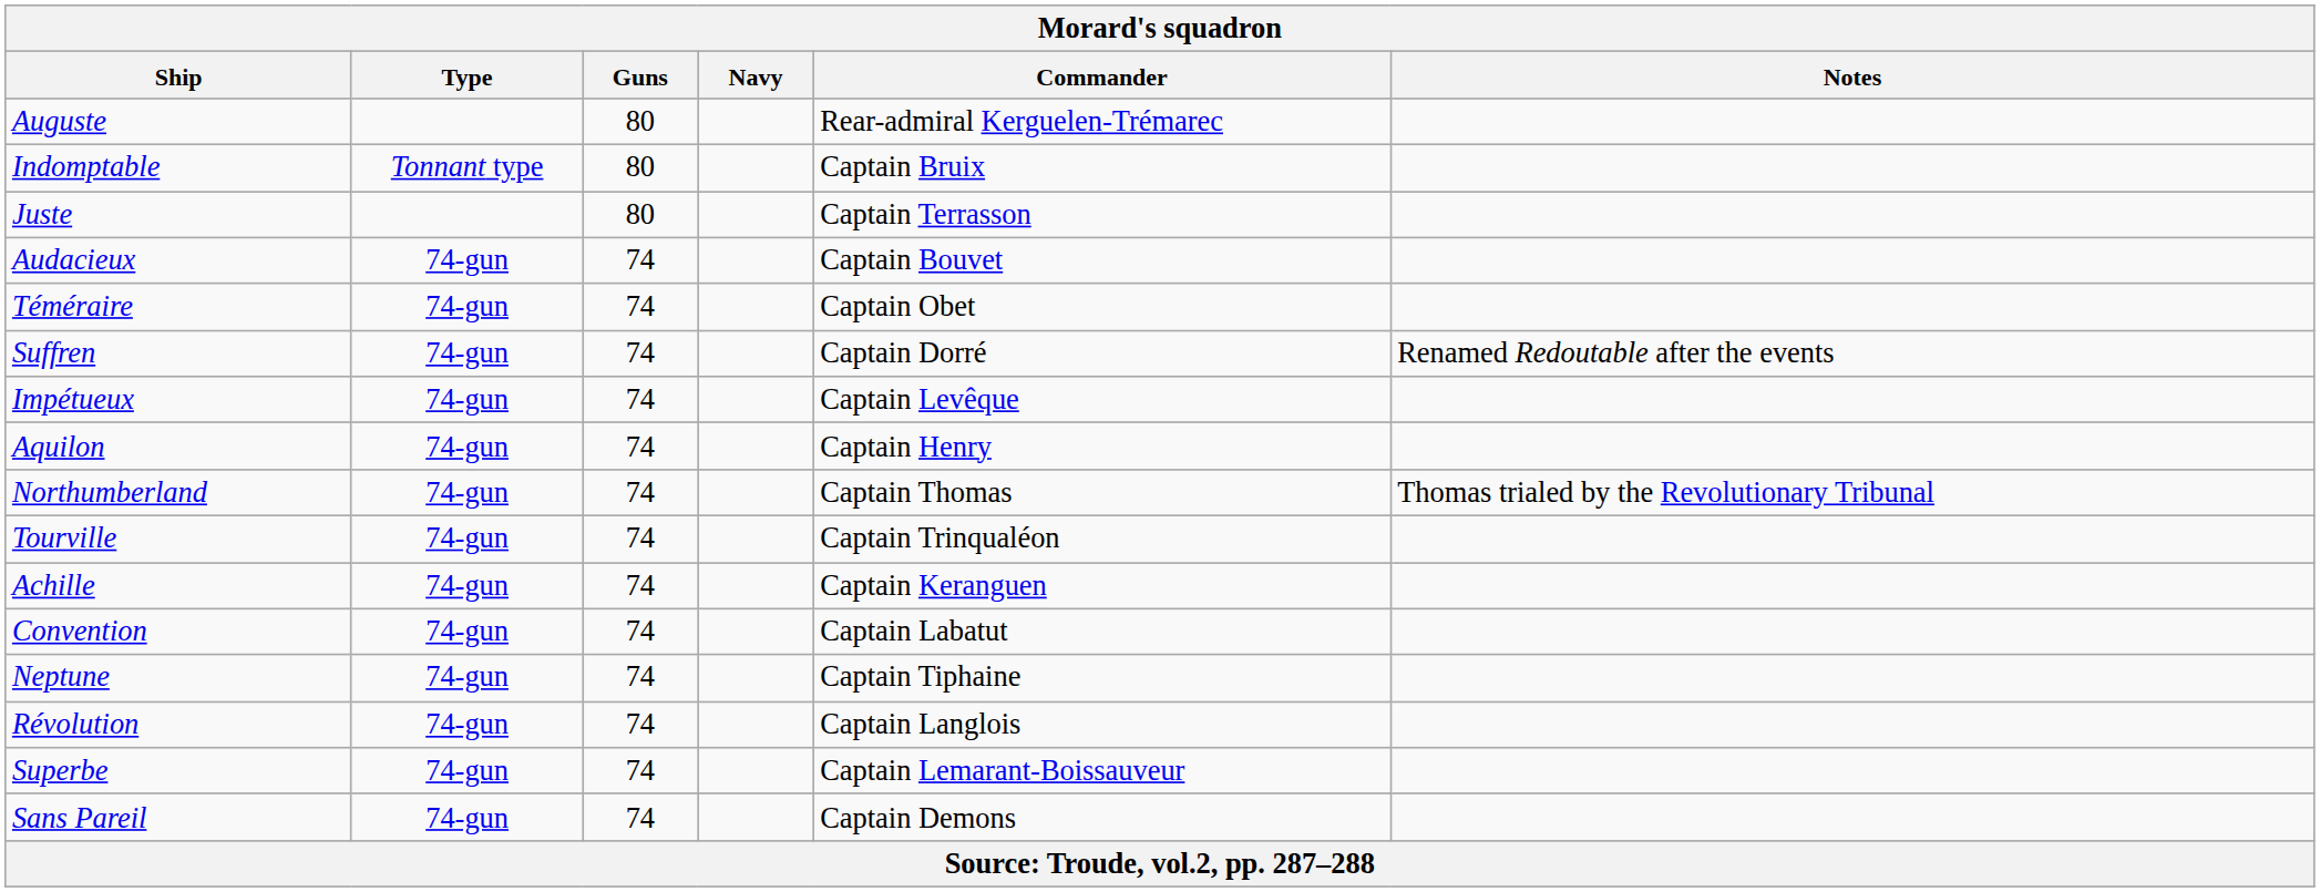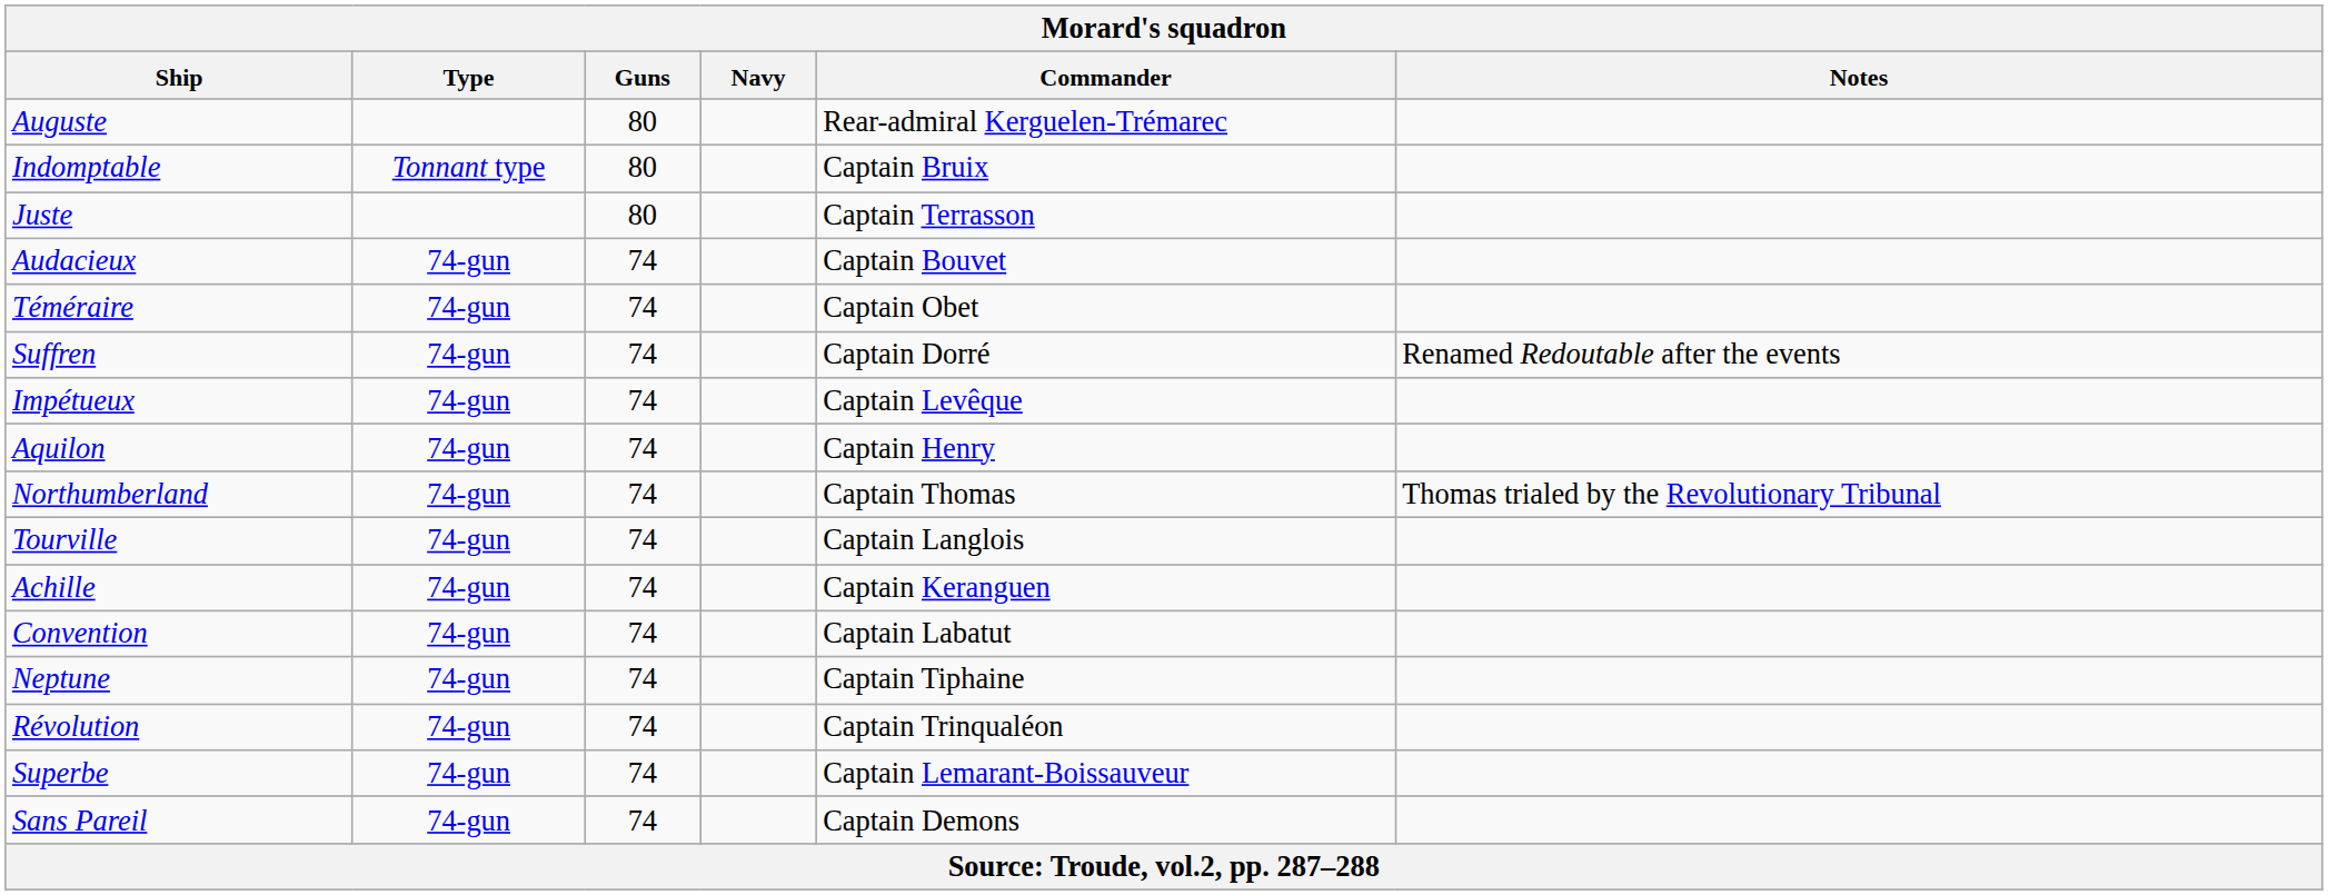 <table class="wikitable" border="1" style="width:100%;">
 <tr style="vertical-align:top;">
 <th colspan="6" bgcolor="white">Morard's squadron</th>
 </tr>
 <tr valign="top"|- style="vertical-align:top;">
 <th width=15%; align= center><small> Ship </small></th>
 <th width=10%; align= center><small> Type </small></th>
 <th width=5%; align= center><small> Guns </small></th>
 <th width=5%; align= center><small> Navy </small></th>
 <th width=25%; align= center><small> Commander </small></th>
 <th width=40%; align= center><small>Notes</small></th>
 </tr>
 <tr style="vertical-align:top;">
 <td align= left><a href='#'><em>Auguste</em></a></td>
 <td align= center></td>
 <td align= center>80</td>
 <td align= center></td>
 <td align= left>Rear-admiral <a href='#'>Kerguelen-Trémarec</a></td>
 <td align= left></td>
 </tr>
 <tr style="vertical-align:top;">
 <td align= left><a href='#'><em>Indomptable</em></a></td>
 <td align= center><a href='#'><em>Tonnant</em> type</a></td>
 <td align= center>80</td>
 <td align= center></td>
 <td align= left>Captain <a href='#'>Bruix</a></td>
 <td align= left></td>
 </tr>
 <tr style="vertical-align:top;">
 <td align= left><a href='#'><em>Juste</em></a></td>
 <td align= center></td>
 <td align= center>80</td>
 <td align= center></td>
 <td align= left>Captain <a href='#'>Terrasson</a></td>
 <td align= left></td>
 </tr>
 <tr style="vertical-align:top;">
 <td align= left><a href='#'><em>Audacieux</em></a></td>
 <td align= center><a href='#'>74-gun</a></td>
 <td align= center>74</td>
 <td align= center></td>
 <td align= left>Captain <a href='#'>Bouvet</a></td>
 <td align= left></td>
 </tr>
 <tr style="vertical-align:top;">
 <td align= left><a href='#'><em>Téméraire</em></a></td>
 <td align= center><a href='#'>74-gun</a></td>
 <td align= center>74</td>
 <td align= center></td>
 <td align= left>Captain Obet</td>
 <td align= left></td>
 </tr>
 <tr style="vertical-align:top;">
 <td align= left><a href='#'><em>Suffren</em></a></td>
 <td align= center><a href='#'>74-gun</a></td>
 <td align= center>74</td>
 <td align= center></td>
 <td align= left>Captain Dorré</td>
 <td align= left>Renamed <em>Redoutable</em> after the events</td>
 </tr>
 <tr style="vertical-align:top;">
 <td align= left><a href='#'><em>Impétueux</em></a></td>
 <td align= center><a href='#'>74-gun</a></td>
 <td align= center>74</td>
 <td align= center></td>
 <td align= left>Captain <a href='#'>Levêque</a></td>
 <td align= left></td>
 </tr>
 <tr style="vertical-align:top;">
 <td align= left><a href='#'><em>Aquilon</em></a></td>
 <td align= center><a href='#'>74-gun</a></td>
 <td align= center>74</td>
 <td align= center></td>
 <td align= left>Captain <a href='#'>Henry</a></td>
 <td align= left></td>
 </tr>
 <tr style="vertical-align:top;">
 <td align= left><a href='#'><em>Northumberland</em></a></td>
 <td align= center><a href='#'>74-gun</a></td>
 <td align= center>74</td>
 <td align= center></td>
 <td align= left>Captain Thomas</td>
 <td align= left>Thomas trialed by the <a href='#'>Revolutionary Tribunal</a></td>
 </tr>
 <tr style="vertical-align:top;">
 <td align= left><a href='#'><em>Tourville</em></a></td>
 <td align= center><a href='#'>74-gun</a></td>
 <td align= center>74</td>
 <td align= center></td>
-<td align= left>Captain Trinqualéon</td>
+<td align= left>Captain Langlois</td>
 <td align= left></td>
 </tr>
 <tr style="vertical-align:top;">
 <td align= left><a href='#'><em>Achille</em></a></td>
 <td align= center><a href='#'>74-gun</a></td>
 <td align= center>74</td>
 <td align= center></td>
 <td align= left>Captain <a href='#'>Keranguen</a></td>
 <td align= left></td>
 </tr>
 <tr style="vertical-align:top;">
 <td align= left><a href='#'><em>Convention</em></a></td>
 <td align= center><a href='#'>74-gun</a></td>
 <td align= center>74</td>
 <td align= center></td>
 <td align= left>Captain Labatut</td>
 <td align= left></td>
 </tr>
 <tr style="vertical-align:top;">
 <td align= left><a href='#'><em>Neptune</em></a></td>
 <td align= center><a href='#'>74-gun</a></td>
 <td align= center>74</td>
 <td align= center></td>
 <td align= left>Captain Tiphaine</td>
 <td align= left></td>
 </tr>
 <tr style="vertical-align:top;">
 <td align= left><a href='#'><em>Révolution</em></a></td>
 <td align= center><a href='#'>74-gun</a></td>
 <td align= center>74</td>
 <td align= center></td>
-<td align= left>Captain Langlois</td>
+<td align= left>Captain Trinqualéon</td>
 <td align= left></td>
 </tr>
 <tr style="vertical-align:top;">
 <td align= left><a href='#'><em>Superbe</em></a></td>
 <td align= center><a href='#'>74-gun</a></td>
 <td align= center>74</td>
 <td align= center></td>
 <td align= left>Captain <a href='#'>Lemarant-Boissauveur</a></td>
 <td align= left></td>
 </tr>
 <tr style="vertical-align:top;">
 <td align= left><a href='#'><em>Sans Pareil</em></a></td>
 <td align= center><a href='#'>74-gun</a></td>
 <td align= center>74</td>
 <td align= center></td>
 <td align= left>Captain Demons</td>
 <td align= left></td>
 </tr>
 <tr style="vertical-align:top;">
 <th colspan="11" bgcolor="white">Source: Troude, vol.2, pp. 287–288</th>
 </tr>
 </table>
